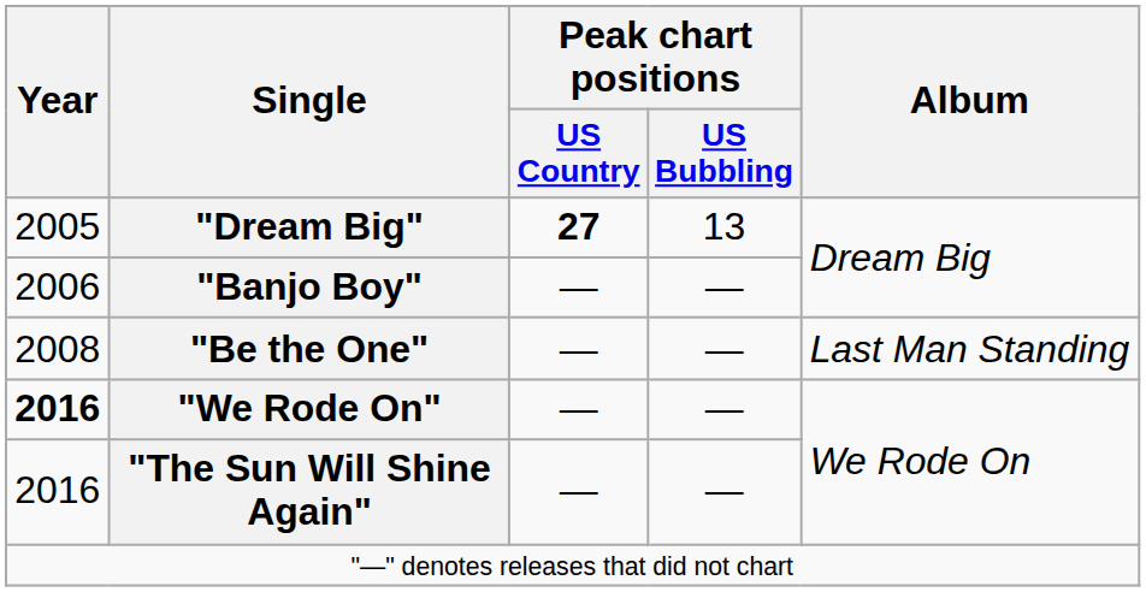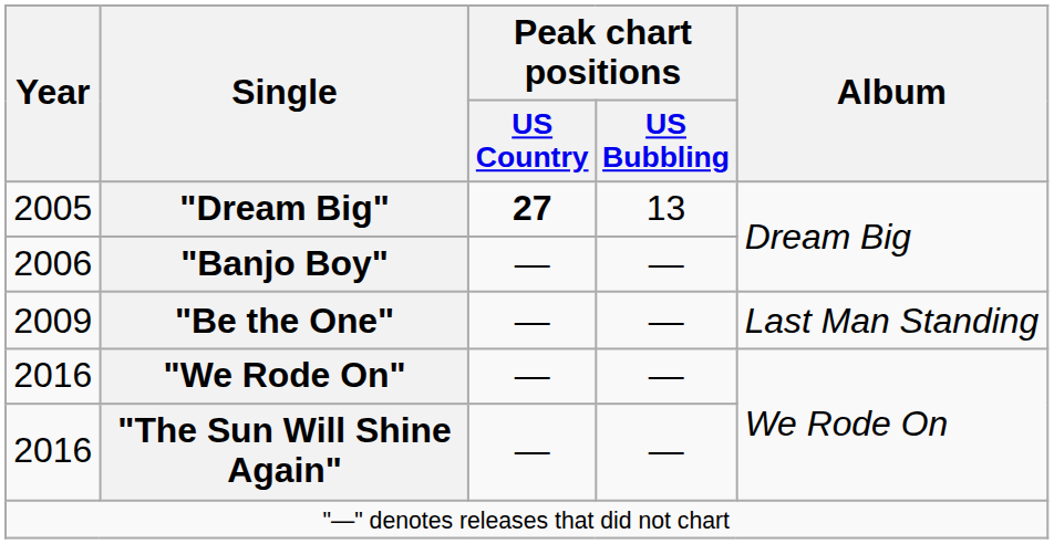 <table class="wikitable plainrowheaders" style="text-align:center;">
 <tr>
 <th rowspan="2">Year</th>
 <th rowspan="2" style="width:10em;">Single</th>
 <th colspan="2">Peak chart<br>positions</th>
 <th rowspan="2">Album</th>
 </tr>
 <tr style="font-size:smaller;">
 <th style="width:45px;"><a href='#'>US Country</a></th>
 <th style="width:45px;"><a href='#'>US Bubbling</a></th>
 </tr>
 <tr>
 <td>2005</td>
 <th scope="row">"Dream Big"</th>
 <td><strong>27</strong></td>
 <td>13</td>
 <td style="text-align:left;" rowspan="2"><em>Dream Big</em></td>
 </tr>
 <tr>
 <td>2006</td>
 <th scope="row">"Banjo Boy"</th>
 <td>—</td>
 <td>—</td>
 </tr>
 <tr>
-<td>2008</td>
+<td>2009</td>
 <th scope="row">"Be the One"</th>
 <td>—</td>
 <td>—</td>
 <td style="text-align:left;"><em>Last Man Standing</em></td>
 </tr>
 <tr>
-<td><strong>2016</strong></td>
+<td>2016</td>
 <th scope="row">"We Rode On"</th>
 <td>—</td>
 <td>—</td>
 <td style="text-align:left;" rowspan="2"><em>We Rode On</em></td>
 </tr>
 <tr>
 <td>2016</td>
 <th scope="row">"The Sun Will Shine Again"</th>
 <td>—</td>
 <td>—</td>
 </tr>
 <tr>
 <td colspan="5" style="font-size:8pt">"—" denotes releases that did not chart</td>
 </tr>
 </table>
